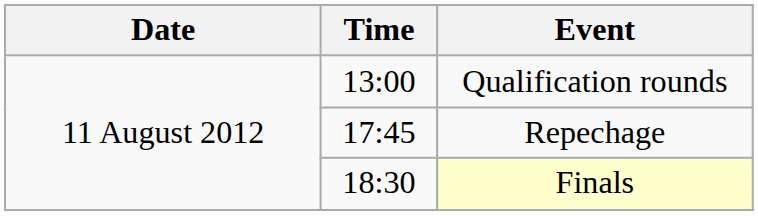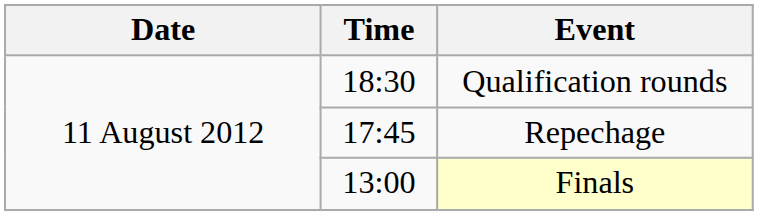 <table class = "wikitable" style="text-align:center;">
 <tr>
 <th width=150>Date</th>
 <th width=50>Time</th>
 <th width=150>Event</th>
 </tr>
 <tr>
 <td rowspan=3>11 August 2012</td>
-<td>13:00</td>
+<td>18:30</td>
 <td>Qualification rounds</td>
 </tr>
 <tr>
 <td>17:45</td>
 <td>Repechage</td>
 </tr>
 <tr>
-<td>18:30</td>
+<td>13:00</td>
 <td bgcolor=ffffcc>Finals</td>
 </tr>
 </table>
